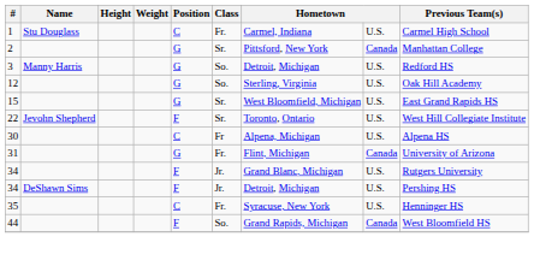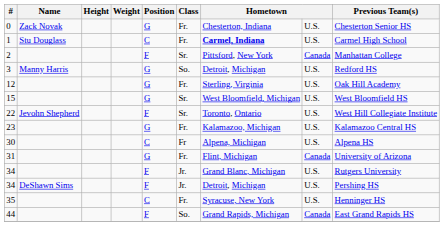 <table class="wikitable" style="font-size: 90%">
 <tr>
 <th>#</th>
 <th>Name</th>
 <th>Height</th>
 <th>Weight</th>
 <th>Position</th>
 <th>Class</th>
 <th colspan="2">Hometown</th>
 <th>Previous Team(s)</th>
 </tr>
 <tr>
+<td>0</td>
+<td><a href='#'>Zack Novak</a></td>
+<td></td>
+<td></td>
+<td><a href='#'>G</a></td>
+<td>Fr.</td>
+<td><a href='#'>Chesterton, Indiana</a></td>
+<td>U.S.</td>
+<td><a href='#'>Chesterton Senior HS</a></td>
+</tr>
+<tr>
 <td>1</td>
 <td><a href='#'>Stu Douglass</a></td>
 <td></td>
 <td></td>
 <td><a href='#'>C</a></td>
 <td>Fr.</td>
-<td><a href='#'>Carmel, Indiana</a></td>
+<td><strong><a href='#'>Carmel, Indiana</a></strong></td>
 <td>U.S.</td>
 <td><a href='#'>Carmel High School</a></td>
 </tr>
 <tr>
 <td>2</td>
 <td></td>
 <td></td>
 <td></td>
-<td><a href='#'>G</a></td>
+<td><a href='#'>F</a></td>
 <td>Sr.</td>
 <td><a href='#'>Pittsford</a>, <a href='#'>New York</a></td>
 <td><a href='#'>Canada</a></td>
 <td><a href='#'>Manhattan College</a></td>
 </tr>
 <tr>
 <td>3</td>
 <td><a href='#'>Manny Harris</a></td>
 <td></td>
 <td></td>
 <td><a href='#'>G</a></td>
 <td>So.</td>
 <td><a href='#'>Detroit</a>, <a href='#'>Michigan</a></td>
 <td>U.S.</td>
 <td><a href='#'>Redford HS</a></td>
 </tr>
 <tr>
 <td>12</td>
 <td></td>
 <td></td>
 <td></td>
 <td><a href='#'>G</a></td>
-<td>So.</td>
+<td>Fr.</td>
 <td><a href='#'>Sterling, Virginia</a></td>
 <td>U.S.</td>
 <td><a href='#'>Oak Hill Academy</a></td>
 </tr>
 <tr>
 <td>15</td>
 <td></td>
 <td></td>
 <td></td>
 <td><a href='#'>G</a></td>
 <td>Sr.</td>
 <td><a href='#'>West Bloomfield, Michigan</a></td>
 <td>U.S.</td>
-<td><a href='#'>East Grand Rapids HS</a></td>
+<td><a href='#'>West Bloomfield HS</a></td>
 </tr>
 <tr>
 <td>22</td>
 <td><a href='#'>Jevohn Shepherd</a></td>
 <td></td>
 <td></td>
 <td><a href='#'>F</a></td>
 <td>Sr.</td>
 <td><a href='#'>Toronto</a>, <a href='#'>Ontario</a></td>
 <td>U.S.</td>
 <td><a href='#'>West Hill Collegiate Institute</a></td>
+</tr>
+<tr>
+<td>23</td>
+<td></td>
+<td></td>
+<td></td>
+<td><a href='#'>G</a></td>
+<td>Fr.</td>
+<td><a href='#'>Kalamazoo, Michigan</a></td>
+<td>U.S.</td>
+<td><a href='#'>Kalamazoo Central HS</a></td>
 </tr>
 <tr>
 <td>30</td>
 <td></td>
 <td></td>
 <td></td>
 <td><a href='#'>C</a></td>
 <td>Fr</td>
 <td><a href='#'>Alpena, Michigan</a></td>
 <td>U.S.</td>
 <td><a href='#'>Alpena HS</a></td>
 </tr>
 <tr>
 <td>31</td>
 <td></td>
 <td></td>
 <td></td>
 <td><a href='#'>G</a></td>
 <td>Fr.</td>
 <td><a href='#'>Flint, Michigan</a></td>
 <td><a href='#'>Canada</a></td>
 <td><a href='#'>University of Arizona</a></td>
 </tr>
 <tr>
 <td>34</td>
 <td></td>
 <td></td>
 <td></td>
 <td><a href='#'>F</a></td>
 <td>Jr.</td>
 <td><a href='#'>Grand Blanc, Michigan</a></td>
 <td>U.S.</td>
 <td><a href='#'>Rutgers University</a></td>
 </tr>
 <tr>
 <td>34</td>
 <td><a href='#'>DeShawn Sims</a></td>
 <td></td>
 <td></td>
 <td><a href='#'>F</a></td>
 <td>Jr.</td>
 <td><a href='#'>Detroit</a>, <a href='#'>Michigan</a></td>
 <td>U.S.</td>
 <td><a href='#'>Pershing HS</a></td>
 </tr>
 <tr>
 <td>35</td>
 <td></td>
 <td></td>
 <td></td>
 <td><a href='#'>C</a></td>
 <td>Fr.</td>
 <td><a href='#'>Syracuse, New York</a></td>
 <td>U.S.</td>
 <td><a href='#'>Henninger HS</a></td>
 </tr>
 <tr>
 <td>44</td>
 <td></td>
 <td></td>
 <td></td>
 <td><a href='#'>F</a></td>
 <td>So.</td>
 <td><a href='#'>Grand Rapids, Michigan</a></td>
 <td><a href='#'>Canada</a></td>
-<td><a href='#'>West Bloomfield HS</a></td>
+<td><a href='#'>East Grand Rapids HS</a></td>
 </tr>
 <tr>
 </tr>
 </table>
